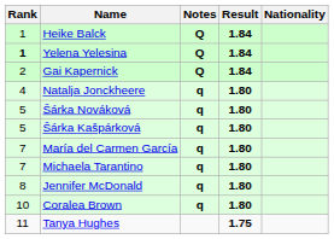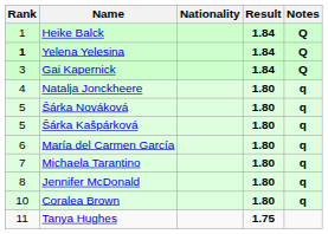 <table class="wikitable sortable" style="text-align:center">
 <tr>
 <th>Rank</th>
 <th>Name</th>
+<th>Nationality</th>
+<th>Result</th>
 <th>Notes</th>
-<th>Result</th>
-<th>Nationality</th>
 </tr>
 <tr bgcolor=ccffcc>
 <td>1</td>
 <td align=left><a href='#'>Heike Balck</a></td>
+<td align=left></td>
+<td><strong>1.84</strong></td>
 <td><strong>Q</strong></td>
-<td><strong>1.84</strong></td>
-<td align=left></td>
 </tr>
 <tr bgcolor=ccffcc>
 <td><strong>1</strong></td>
 <td align=left><a href='#'>Yelena Yelesina</a></td>
+<td align=left></td>
+<td><strong>1.84</strong></td>
 <td><strong>Q</strong></td>
-<td><strong>1.84</strong></td>
-<td align=left></td>
 </tr>
 <tr bgcolor=ccffcc>
-<td>2</td>
+<td>3</td>
 <td align=left><a href='#'>Gai Kapernick</a></td>
+<td align=left></td>
+<td><strong>1.84</strong></td>
 <td><strong>Q</strong></td>
-<td><strong>1.84</strong></td>
-<td align=left></td>
 </tr>
 <tr bgcolor=ddffdd>
 <td>4</td>
 <td align=left><a href='#'>Natalja Jonckheere</a></td>
+<td align=left></td>
+<td><strong>1.80</strong></td>
 <td><strong>q</strong></td>
-<td><strong>1.80</strong></td>
-<td align=left></td>
 </tr>
 <tr bgcolor=ddffdd>
 <td>5</td>
 <td align=left><a href='#'>Šárka Nováková</a></td>
+<td align=left></td>
+<td><strong>1.80</strong></td>
 <td><strong>q</strong></td>
-<td><strong>1.80</strong></td>
-<td align=left></td>
 </tr>
 <tr bgcolor=ddffdd>
 <td>5</td>
 <td align=left><a href='#'>Šárka Kašpárková</a></td>
+<td align=left></td>
+<td><strong>1.80</strong></td>
 <td><strong>q</strong></td>
-<td><strong>1.80</strong></td>
-<td align=left></td>
 </tr>
 <tr bgcolor=ddffdd>
-<td>7</td>
+<td>6</td>
 <td align=left><a href='#'>María del Carmen García</a></td>
+<td align=left></td>
+<td><strong>1.80</strong></td>
 <td><strong>q</strong></td>
-<td><strong>1.80</strong></td>
-<td align=left></td>
 </tr>
 <tr bgcolor=ddffdd>
 <td>7</td>
 <td align=left><a href='#'>Michaela Tarantino</a></td>
+<td align=left></td>
+<td><strong>1.80</strong></td>
 <td><strong>q</strong></td>
-<td><strong>1.80</strong></td>
-<td align=left></td>
 </tr>
 <tr bgcolor=ddffdd>
 <td>8</td>
 <td align=left><a href='#'>Jennifer McDonald</a></td>
+<td align=left></td>
+<td><strong>1.80</strong></td>
 <td><strong>q</strong></td>
-<td><strong>1.80</strong></td>
-<td align=left></td>
 </tr>
 <tr bgcolor=ddffdd>
 <td>10</td>
 <td align=left><a href='#'>Coralea Brown</a></td>
+<td align=left></td>
+<td><strong>1.80</strong></td>
 <td><strong>q</strong></td>
-<td><strong>1.80</strong></td>
-<td align=left></td>
 </tr>
 <tr>
 <td>11</td>
 <td align=left><a href='#'>Tanya Hughes</a></td>
+<td align=left></td>
+<td><strong>1.75</strong></td>
 <td></td>
-<td><strong>1.75</strong></td>
-<td align=left></td>
 </tr>
 </table>
